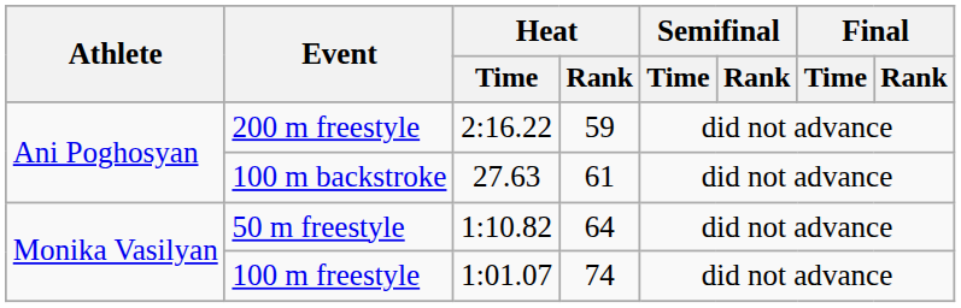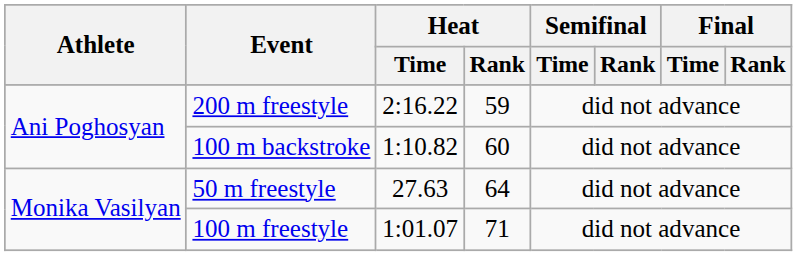 <table class=wikitable style="font-size:90%">
 <tr>
 <th rowspan="2">Athlete</th>
 <th rowspan="2">Event</th>
 <th colspan="2">Heat</th>
 <th colspan="2">Semifinal</th>
 <th colspan="2">Final</th>
 </tr>
 <tr style="font-size:95%">
 <th>Time</th>
 <th>Rank</th>
 <th>Time</th>
 <th>Rank</th>
 <th>Time</th>
 <th>Rank</th>
 </tr>
 <tr align=center>
 <td align=left rowspan=2><a href='#'>Ani Poghosyan</a></td>
 <td align=left><a href='#'>200 m freestyle</a></td>
 <td>2:16.22</td>
 <td>59</td>
 <td colspan=4>did not advance</td>
 </tr>
 <tr align=center>
 <td align=left><a href='#'>100 m backstroke</a></td>
-<td>27.63</td>
-<td>61</td>
+<td>1:10.82</td>
+<td>60</td>
 <td colspan=4>did not advance</td>
 </tr>
 <tr align=center>
 <td align=left rowspan=2><a href='#'>Monika Vasilyan</a></td>
 <td align=left><a href='#'>50 m freestyle</a></td>
-<td>1:10.82</td>
+<td>27.63</td>
 <td>64</td>
 <td colspan=4>did not advance</td>
 </tr>
 <tr align=center>
 <td align=left><a href='#'>100 m freestyle</a></td>
 <td>1:01.07</td>
-<td>74</td>
+<td>71</td>
 <td colspan=4>did not advance</td>
 </tr>
 </table>
